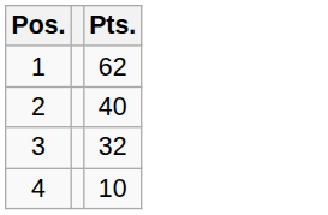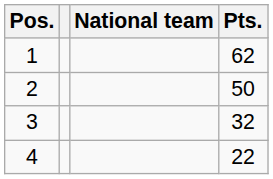 <table class=wikitable>
 <tr>
 <th>Pos.</th>
 <th></th>
+<th>National team</th>
 <th>Pts.</th>
 </tr>
 <tr align=center >
 <td>1</td>
 <td></td>
+<td align=left></td>
 <td>62</td>
 </tr>
 <tr align=center >
 <td>2</td>
 <td></td>
-<td>40</td>
+<td align=left></td>
+<td>50</td>
 </tr>
 <tr align=center >
 <td>3</td>
 <td></td>
+<td align=left></td>
 <td>32</td>
 </tr>
 <tr align=center>
 <td>4</td>
 <td></td>
-<td>10</td>
+<td align=left></td>
+<td>22</td>
 </tr>
 </table>
